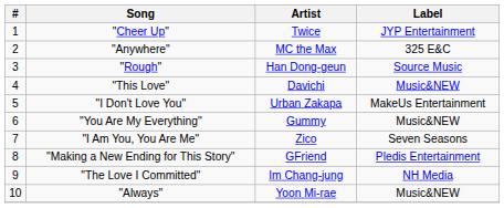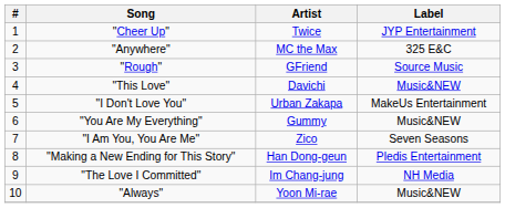 <table class="wikitable" style="text-align: center; width: 700px;">
 <tr>
 <th>#</th>
 <th>Song</th>
 <th>Artist</th>
 <th>Label</th>
 </tr>
 <tr>
 <td>1</td>
 <td>"<a href='#'>Cheer Up</a>"</td>
 <td><a href='#'>Twice</a></td>
 <td><a href='#'>JYP Entertainment</a></td>
 </tr>
 <tr>
 <td>2</td>
 <td>"Anywhere"</td>
 <td><a href='#'>MC the Max</a></td>
 <td>325 E&C</td>
 </tr>
 <tr>
 <td>3</td>
 <td>"<a href='#'>Rough</a>"</td>
-<td><a href='#'>Han Dong-geun</a></td>
+<td><a href='#'>GFriend</a></td>
 <td><a href='#'>Source Music</a></td>
 </tr>
 <tr>
 <td>4</td>
 <td>"This Love"</td>
 <td><a href='#'>Davichi</a></td>
 <td><a href='#'>Music&NEW</a></td>
 </tr>
 <tr>
 <td>5</td>
 <td>"I Don't Love You"</td>
 <td><a href='#'>Urban Zakapa</a></td>
 <td>MakeUs Entertainment</td>
 </tr>
 <tr>
 <td>6</td>
 <td>"You Are My Everything"</td>
 <td><a href='#'>Gummy</a></td>
 <td>Music&NEW</td>
 </tr>
 <tr>
 <td>7</td>
 <td>"I Am You, You Are Me"</td>
 <td><a href='#'>Zico</a></td>
 <td>Seven Seasons</td>
 </tr>
 <tr>
 <td>8</td>
 <td>"Making a New Ending for This Story"</td>
-<td><a href='#'>GFriend</a></td>
+<td><a href='#'>Han Dong-geun</a></td>
 <td><a href='#'>Pledis Entertainment</a></td>
 </tr>
 <tr>
 <td>9</td>
 <td>"The Love I Committed"</td>
 <td><a href='#'>Im Chang-jung</a></td>
 <td><a href='#'>NH Media</a></td>
 </tr>
 <tr>
 <td>10</td>
 <td>"Always"</td>
 <td><a href='#'>Yoon Mi-rae</a></td>
 <td>Music&NEW</td>
 </tr>
 <tr>
 </tr>
 </table>
